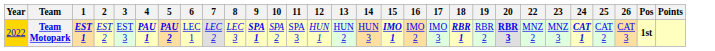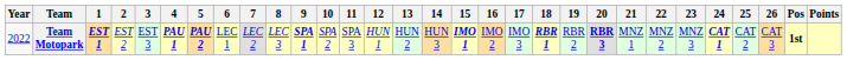 <table class="wikitable" style="text-align:center; font-size:85%;">
 <tr>
 <th>Year</th>
 <th>Team</th>
 <th>1</th>
 <th>2</th>
 <th>3</th>
 <th>4</th>
 <th>5</th>
 <th>6</th>
 <th>7</th>
 <th>8</th>
 <th>9</th>
 <th>10</th>
 <th>11</th>
 <th>12</th>
 <th>13</th>
 <th>14</th>
 <th>15</th>
 <th>16</th>
 <th>17</th>
 <th>18</th>
 <th>19</th>
 <th>20</th>
+<th>21</th>
 <th>22</th>
 <th>23</th>
 <th>24</th>
 <th>25</th>
 <th>26</th>
 <th>Pos</th>
 <th>Points</th>
 </tr>
 <tr>
-<td style="background: gold;"><a href='#'>2022</a></td>
+<td><a href='#'>2022</a></td>
 <th><a href='#'>Team Motopark</a></th>
 <td style="background:#FFDF9F;"><strong><em><a href='#'>EST<br>1</a></em></strong><br></td>
 <td style="background:#FFFFBF;"><em><a href='#'>EST<br>2</a></em><br></td>
 <td style="background:#DFFFDF;"><a href='#'>EST<br>3</a><br></td>
 <td style="background:#FFFFBF;"><strong><em><a href='#'>PAU<br>1</a></em></strong><br></td>
 <td style="background:#FFDF9F;"><strong><em><a href='#'>PAU<br>2</a></em></strong><br></td>
 <td style="background:#FFFFBF;"><a href='#'>LEC<br>1</a><br></td>
 <td style="background:#DFDFDF;"><em><a href='#'>LEC<br>2</a></em><br></td>
 <td style="background:#FFFFBF;"><em><a href='#'>LEC<br>3</a></em><br></td>
 <td style="background:#FFFFBF;"><strong><em><a href='#'>SPA<br>1</a></em></strong><br></td>
 <td style="background:#FFFFBF;"><em><a href='#'>SPA<br>2</a></em><br></td>
 <td style="background:#FFFFBF;"><a href='#'>SPA<br>3</a><br></td>
 <td style="background:#FFFFBF;"><em><a href='#'>HUN<br>1</a></em><br></td>
 <td style="background:#DFFFDF;"><a href='#'>HUN<br>2</a><br></td>
 <td style="background:#FFDF9F;"><a href='#'>HUN<br>3</a><br></td>
 <td style="background:#FFFFBF;"><strong><em><a href='#'>IMO<br>1</a></em></strong><br></td>
 <td style="background:#FFDF9F;"><a href='#'>IMO<br>2</a><br></td>
 <td style="background:#DFFFDF;"><a href='#'>IMO<br>3</a><br></td>
 <td style="background:#FFFFBF;"><strong><em><a href='#'>RBR<br>1</a></em></strong><br></td>
 <td style="background:#DFFFDF;"><a href='#'>RBR<br>2</a><br></td>
 <td style="background:#DFDFDF;"><strong><a href='#'>RBR<br>3</a><br></strong></td>
+<td style="background:#DFFFDF;"><a href='#'>MNZ<br>1</a><br></td>
 <td style="background:#DFFFDF;"><a href='#'>MNZ<br>2</a><br></td>
 <td style="background:#DFFFDF;"><a href='#'>MNZ<br>3</a><br></td>
 <td style="background:#FFFFBF;"><strong><em><a href='#'>CAT<br>1</a></em></strong><br></td>
 <td style="background:#DFFFDF;"><a href='#'>CAT<br>2</a><br></td>
 <td style="background:#FFDF9F;"><a href='#'>CAT<br>3</a><br></td>
 <th style="background:#FFFFBF;">1st</th>
 <th style="background:#FFFFBF;"></th>
 </tr>
 </table>
